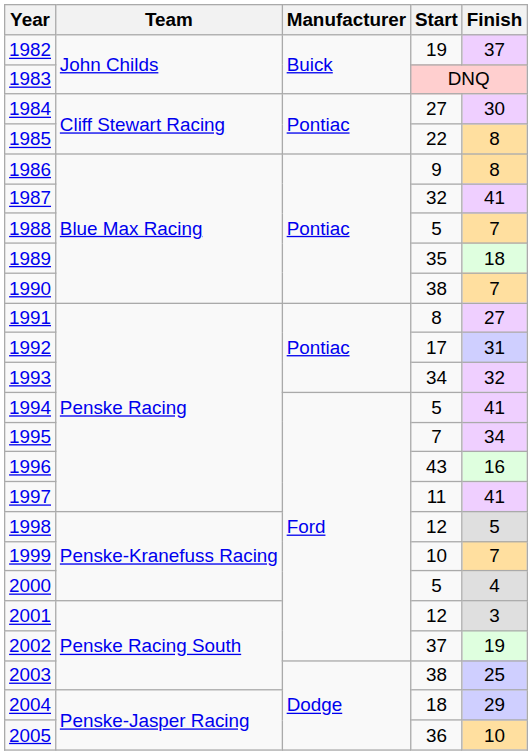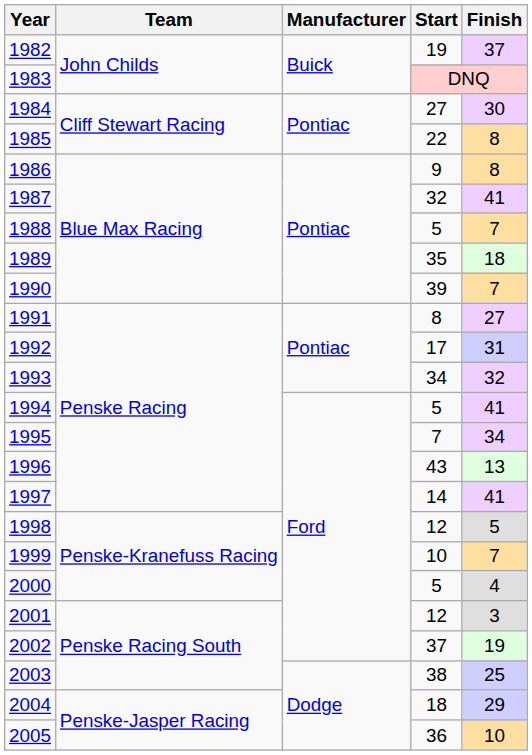 <table class="wikitable" style="font-size: 90%;">
 <tr>
 <th>Year</th>
 <th>Team</th>
 <th>Manufacturer</th>
 <th>Start</th>
 <th>Finish</th>
 </tr>
 <tr>
 <td><a href='#'>1982</a></td>
 <td rowspan=2><a href='#'>John Childs</a></td>
 <td rowspan=2><a href='#'>Buick</a></td>
 <td align=center>19</td>
 <td align=center style="background:#EFCFFF;">37</td>
 </tr>
 <tr>
 <td><a href='#'>1983</a></td>
 <td colspan=2 align=center style="background:#FFCFCF;">DNQ</td>
 </tr>
 <tr>
 <td><a href='#'>1984</a></td>
 <td rowspan=2><a href='#'>Cliff Stewart Racing</a></td>
 <td rowspan=2><a href='#'>Pontiac</a></td>
 <td align=center>27</td>
 <td align=center style="background:#EFCFFF;">30</td>
 </tr>
 <tr>
 <td><a href='#'>1985</a></td>
 <td align=center>22</td>
 <td align=center style="background:#FFDF9F;">8</td>
 </tr>
 <tr>
 <td><a href='#'>1986</a></td>
 <td rowspan=5><a href='#'>Blue Max Racing</a></td>
 <td rowspan=5><a href='#'>Pontiac</a></td>
 <td align=center>9</td>
 <td align=center style="background:#FFDF9F;">8</td>
 </tr>
 <tr>
 <td><a href='#'>1987</a></td>
 <td align=center>32</td>
 <td align=center style="background:#EFCFFF;">41</td>
 </tr>
 <tr>
 <td><a href='#'>1988</a></td>
 <td align=center>5</td>
 <td align=center style="background:#FFDF9F;">7</td>
 </tr>
 <tr>
 <td><a href='#'>1989</a></td>
 <td align=center>35</td>
 <td align=center style="background:#DFFFDF;">18</td>
 </tr>
 <tr>
 <td><a href='#'>1990</a></td>
-<td align=center>38</td>
+<td align=center>39</td>
 <td align=center style="background:#FFDF9F;">7</td>
 </tr>
 <tr>
 <td><a href='#'>1991</a></td>
 <td rowspan=7><a href='#'>Penske Racing</a></td>
 <td rowspan=3><a href='#'>Pontiac</a></td>
 <td align=center>8</td>
 <td align=center style="background:#EFCFFF;">27</td>
 </tr>
 <tr>
 <td><a href='#'>1992</a></td>
 <td align=center>17</td>
 <td align=center style="background:#CFCFFF;">31</td>
 </tr>
 <tr>
 <td><a href='#'>1993</a></td>
 <td align=center>34</td>
 <td align=center style="background:#EFCFFF;">32</td>
 </tr>
 <tr>
 <td><a href='#'>1994</a></td>
 <td rowspan=9><a href='#'>Ford</a></td>
 <td align=center>5</td>
 <td align=center style="background:#EFCFFF;">41</td>
 </tr>
 <tr>
 <td><a href='#'>1995</a></td>
 <td align=center>7</td>
 <td align=center style="background:#EFCFFF;">34</td>
 </tr>
 <tr>
 <td><a href='#'>1996</a></td>
 <td align=center>43</td>
-<td align=center style="background:#DFFFDF;">16</td>
+<td align=center style="background:#DFFFDF;">13</td>
 </tr>
 <tr>
 <td><a href='#'>1997</a></td>
-<td align=center>11</td>
+<td align=center>14</td>
 <td align=center style="background:#EFCFFF;">41</td>
 </tr>
 <tr>
 <td><a href='#'>1998</a></td>
 <td rowspan=3><a href='#'>Penske-Kranefuss Racing</a></td>
 <td align=center>12</td>
 <td align=center style="background:#DFDFDF;">5</td>
 </tr>
 <tr>
 <td><a href='#'>1999</a></td>
 <td align=center>10</td>
 <td align=center style="background:#FFDF9F;">7</td>
 </tr>
 <tr>
 <td><a href='#'>2000</a></td>
 <td align=center>5</td>
 <td align=center style="background:#DFDFDF;">4</td>
 </tr>
 <tr>
 <td><a href='#'>2001</a></td>
 <td rowspan=3><a href='#'>Penske Racing South</a></td>
 <td align=center>12</td>
 <td align=center style="background:#DFDFDF;">3</td>
 </tr>
 <tr>
 <td><a href='#'>2002</a></td>
 <td align=center>37</td>
 <td align=center style="background:#DFFFDF;">19</td>
 </tr>
 <tr>
 <td><a href='#'>2003</a></td>
 <td rowspan=3><a href='#'>Dodge</a></td>
 <td align=center>38</td>
 <td align=center style="background:#CFCFFF;">25</td>
 </tr>
 <tr>
 <td><a href='#'>2004</a></td>
 <td rowspan=2><a href='#'>Penske-Jasper Racing</a></td>
 <td align=center>18</td>
 <td align=center style="background:#CFCFFF;">29</td>
 </tr>
 <tr>
 <td><a href='#'>2005</a></td>
 <td align=center>36</td>
 <td align=center style="background:#FFDF9F;">10</td>
 </tr>
 </table>
